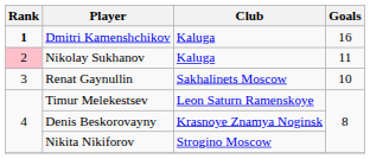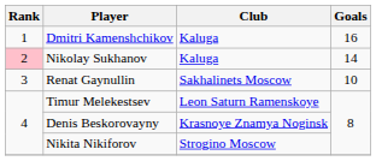 <table class="wikitable" style="text-align: center;">
 <tr>
 <th>Rank</th>
 <th>Player</th>
 <th>Club</th>
 <th>Goals</th>
 </tr>
 <tr>
-<td><strong>1</strong></td>
+<td>1</td>
 <td style="text-align: left;"><a href='#'>Dmitri Kamenshchikov</a></td>
 <td style="text-align: left;"><a href='#'>Kaluga</a></td>
 <td>16</td>
 </tr>
 <tr>
 <td style="background: pink;">2</td>
 <td style="text-align: left;">Nikolay Sukhanov</td>
 <td style="text-align: left;"><a href='#'>Kaluga</a></td>
-<td>11</td>
+<td>14</td>
 </tr>
 <tr>
 <td>3</td>
 <td style="text-align: left;">Renat Gaynullin</td>
 <td style="text-align: left;"><a href='#'>Sakhalinets Moscow</a></td>
 <td>10</td>
 </tr>
 <tr>
 <td rowspan="3">4</td>
 <td style="text-align: left;">Timur Melekestsev</td>
 <td style="text-align: left;"><a href='#'>Leon Saturn Ramenskoye</a></td>
 <td rowspan="3">8</td>
 </tr>
 <tr>
 <td style="text-align: left;">Denis Beskorovayny</td>
 <td style="text-align: left;"><a href='#'>Krasnoye Znamya Noginsk</a></td>
 </tr>
 <tr>
 <td style="text-align: left;">Nikita Nikiforov</td>
 <td style="text-align: left;"><a href='#'>Strogino Moscow</a></td>
 </tr>
 <tr>
 </tr>
 </table>
